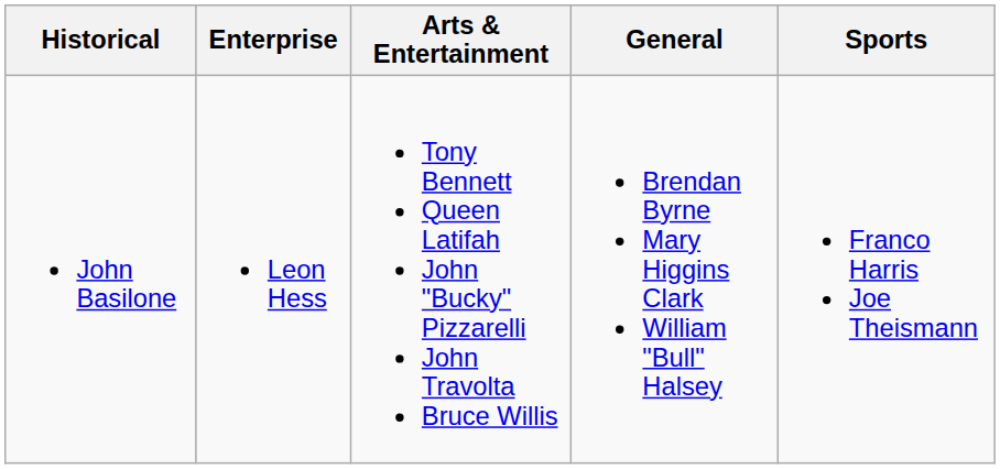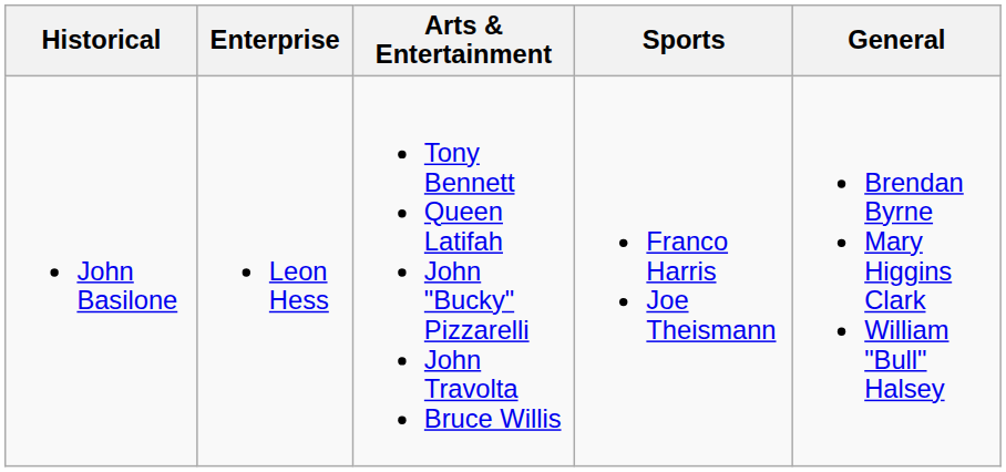 <table class="wikitable">
 <tr>
 <th>Historical</th>
 <th>Enterprise</th>
 <th>Arts & Entertainment</th>
+<th>Sports</th>
 <th>General</th>
-<th>Sports</th>
 </tr>
 <tr>
 <td><br><ul><li><a href='#'>John Basilone</a></li></ul></td>
 <td><br><ul><li><a href='#'>Leon Hess</a></li></ul></td>
 <td><br><ul><li><a href='#'>Tony Bennett</a></li><li><a href='#'>Queen Latifah</a></li><li><a href='#'>John "Bucky" Pizzarelli</a></li><li><a href='#'>John Travolta</a></li><li><a href='#'>Bruce Willis</a></li></ul></td>
+<td><br><ul><li><a href='#'>Franco Harris</a></li><li><a href='#'>Joe Theismann</a></li></ul></td>
 <td><br><ul><li><a href='#'>Brendan Byrne</a></li><li><a href='#'>Mary Higgins Clark</a></li><li><a href='#'>William "Bull" Halsey</a></li></ul></td>
-<td><br><ul><li><a href='#'>Franco Harris</a></li><li><a href='#'>Joe Theismann</a></li></ul></td>
 </tr>
 </table>
